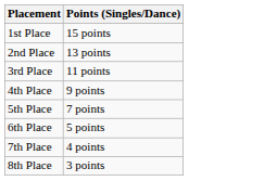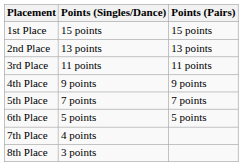 <table class="wikitable">
 <tr>
 <th>Placement</th>
 <th>Points (Singles/Dance)</th>
+<th>Points (Pairs)</th>
 </tr>
 <tr>
 <td>1st Place</td>
+<td>15 points</td>
 <td>15 points</td>
 </tr>
 <tr>
 <td>2nd Place</td>
 <td>13 points</td>
+<td>13 points</td>
 </tr>
 <tr>
 <td>3rd Place</td>
+<td>11 points</td>
 <td>11 points</td>
 </tr>
 <tr>
 <td>4th Place</td>
 <td>9 points</td>
+<td>9 points</td>
 </tr>
 <tr>
 <td>5th Place</td>
+<td>7 points</td>
 <td>7 points</td>
 </tr>
 <tr>
 <td>6th Place</td>
 <td>5 points</td>
+<td>5 points</td>
 </tr>
 <tr>
 <td>7th Place</td>
 <td>4 points</td>
+<td></td>
 </tr>
 <tr>
 <td>8th Place</td>
 <td>3 points</td>
+<td></td>
 </tr>
 </table>
